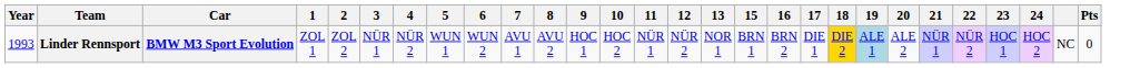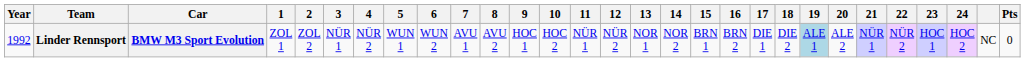 <table class="wikitable" border="1" style="text-align:center; font-size:85%;">
 <tr>
 <th>Year</th>
 <th>Team</th>
 <th>Car</th>
 <th>1</th>
 <th>2</th>
 <th>3</th>
 <th>4</th>
 <th>5</th>
 <th>6</th>
 <th>7</th>
 <th>8</th>
 <th>9</th>
 <th>10</th>
 <th>11</th>
 <th>12</th>
 <th>13</th>
+<th>14</th>
 <th>15</th>
 <th>16</th>
 <th>17</th>
 <th>18</th>
 <th>19</th>
 <th>20</th>
 <th>21</th>
 <th>22</th>
 <th>23</th>
 <th>24</th>
 <th></th>
 <th>Pts</th>
 </tr>
 <tr>
-<td><a href='#'>1993</a></td>
+<td><a href='#'>1992</a></td>
 <th>Linder Rennsport</th>
 <th><a href='#'>BMW M3 Sport Evolution</a></th>
 <td><a href='#'>ZOL<br>1</a></td>
 <td><a href='#'>ZOL<br>2</a></td>
 <td><a href='#'>NÜR<br>1</a></td>
 <td><a href='#'>NÜR<br>2</a></td>
 <td><a href='#'>WUN<br>1</a></td>
 <td><a href='#'>WUN<br>2</a></td>
 <td><a href='#'>AVU<br>1</a></td>
 <td><a href='#'>AVU<br>2</a></td>
 <td><a href='#'>HOC<br>1</a></td>
 <td><a href='#'>HOC<br>2</a></td>
 <td><a href='#'>NÜR<br>1</a></td>
 <td><a href='#'>NÜR<br>2</a></td>
 <td><a href='#'>NOR<br>1</a></td>
+<td><a href='#'>NOR<br>2</a></td>
 <td><a href='#'>BRN<br>1</a></td>
 <td><a href='#'>BRN<br>2</a></td>
 <td><a href='#'>DIE<br>1</a></td>
-<td style="background: gold;"><a href='#'>DIE<br>2</a></td>
+<td><a href='#'>DIE<br>2</a></td>
 <td style="background: lightblue;"><a href='#'>ALE<br>1</a></td>
 <td><a href='#'>ALE<br>2</a></td>
 <td style=background:#CFCFFF><a href='#'>NÜR<br>1</a><br></td>
 <td style=background:#EFCFFF><a href='#'>NÜR<br>2</a> <br></td>
 <td style=background:#CFCFFF><a href='#'>HOC<br>1</a><br></td>
 <td style=background:#EFCFFF><a href='#'>HOC<br>2</a><br></td>
 <td>NC</td>
 <td>0</td>
 </tr>
 </table>
